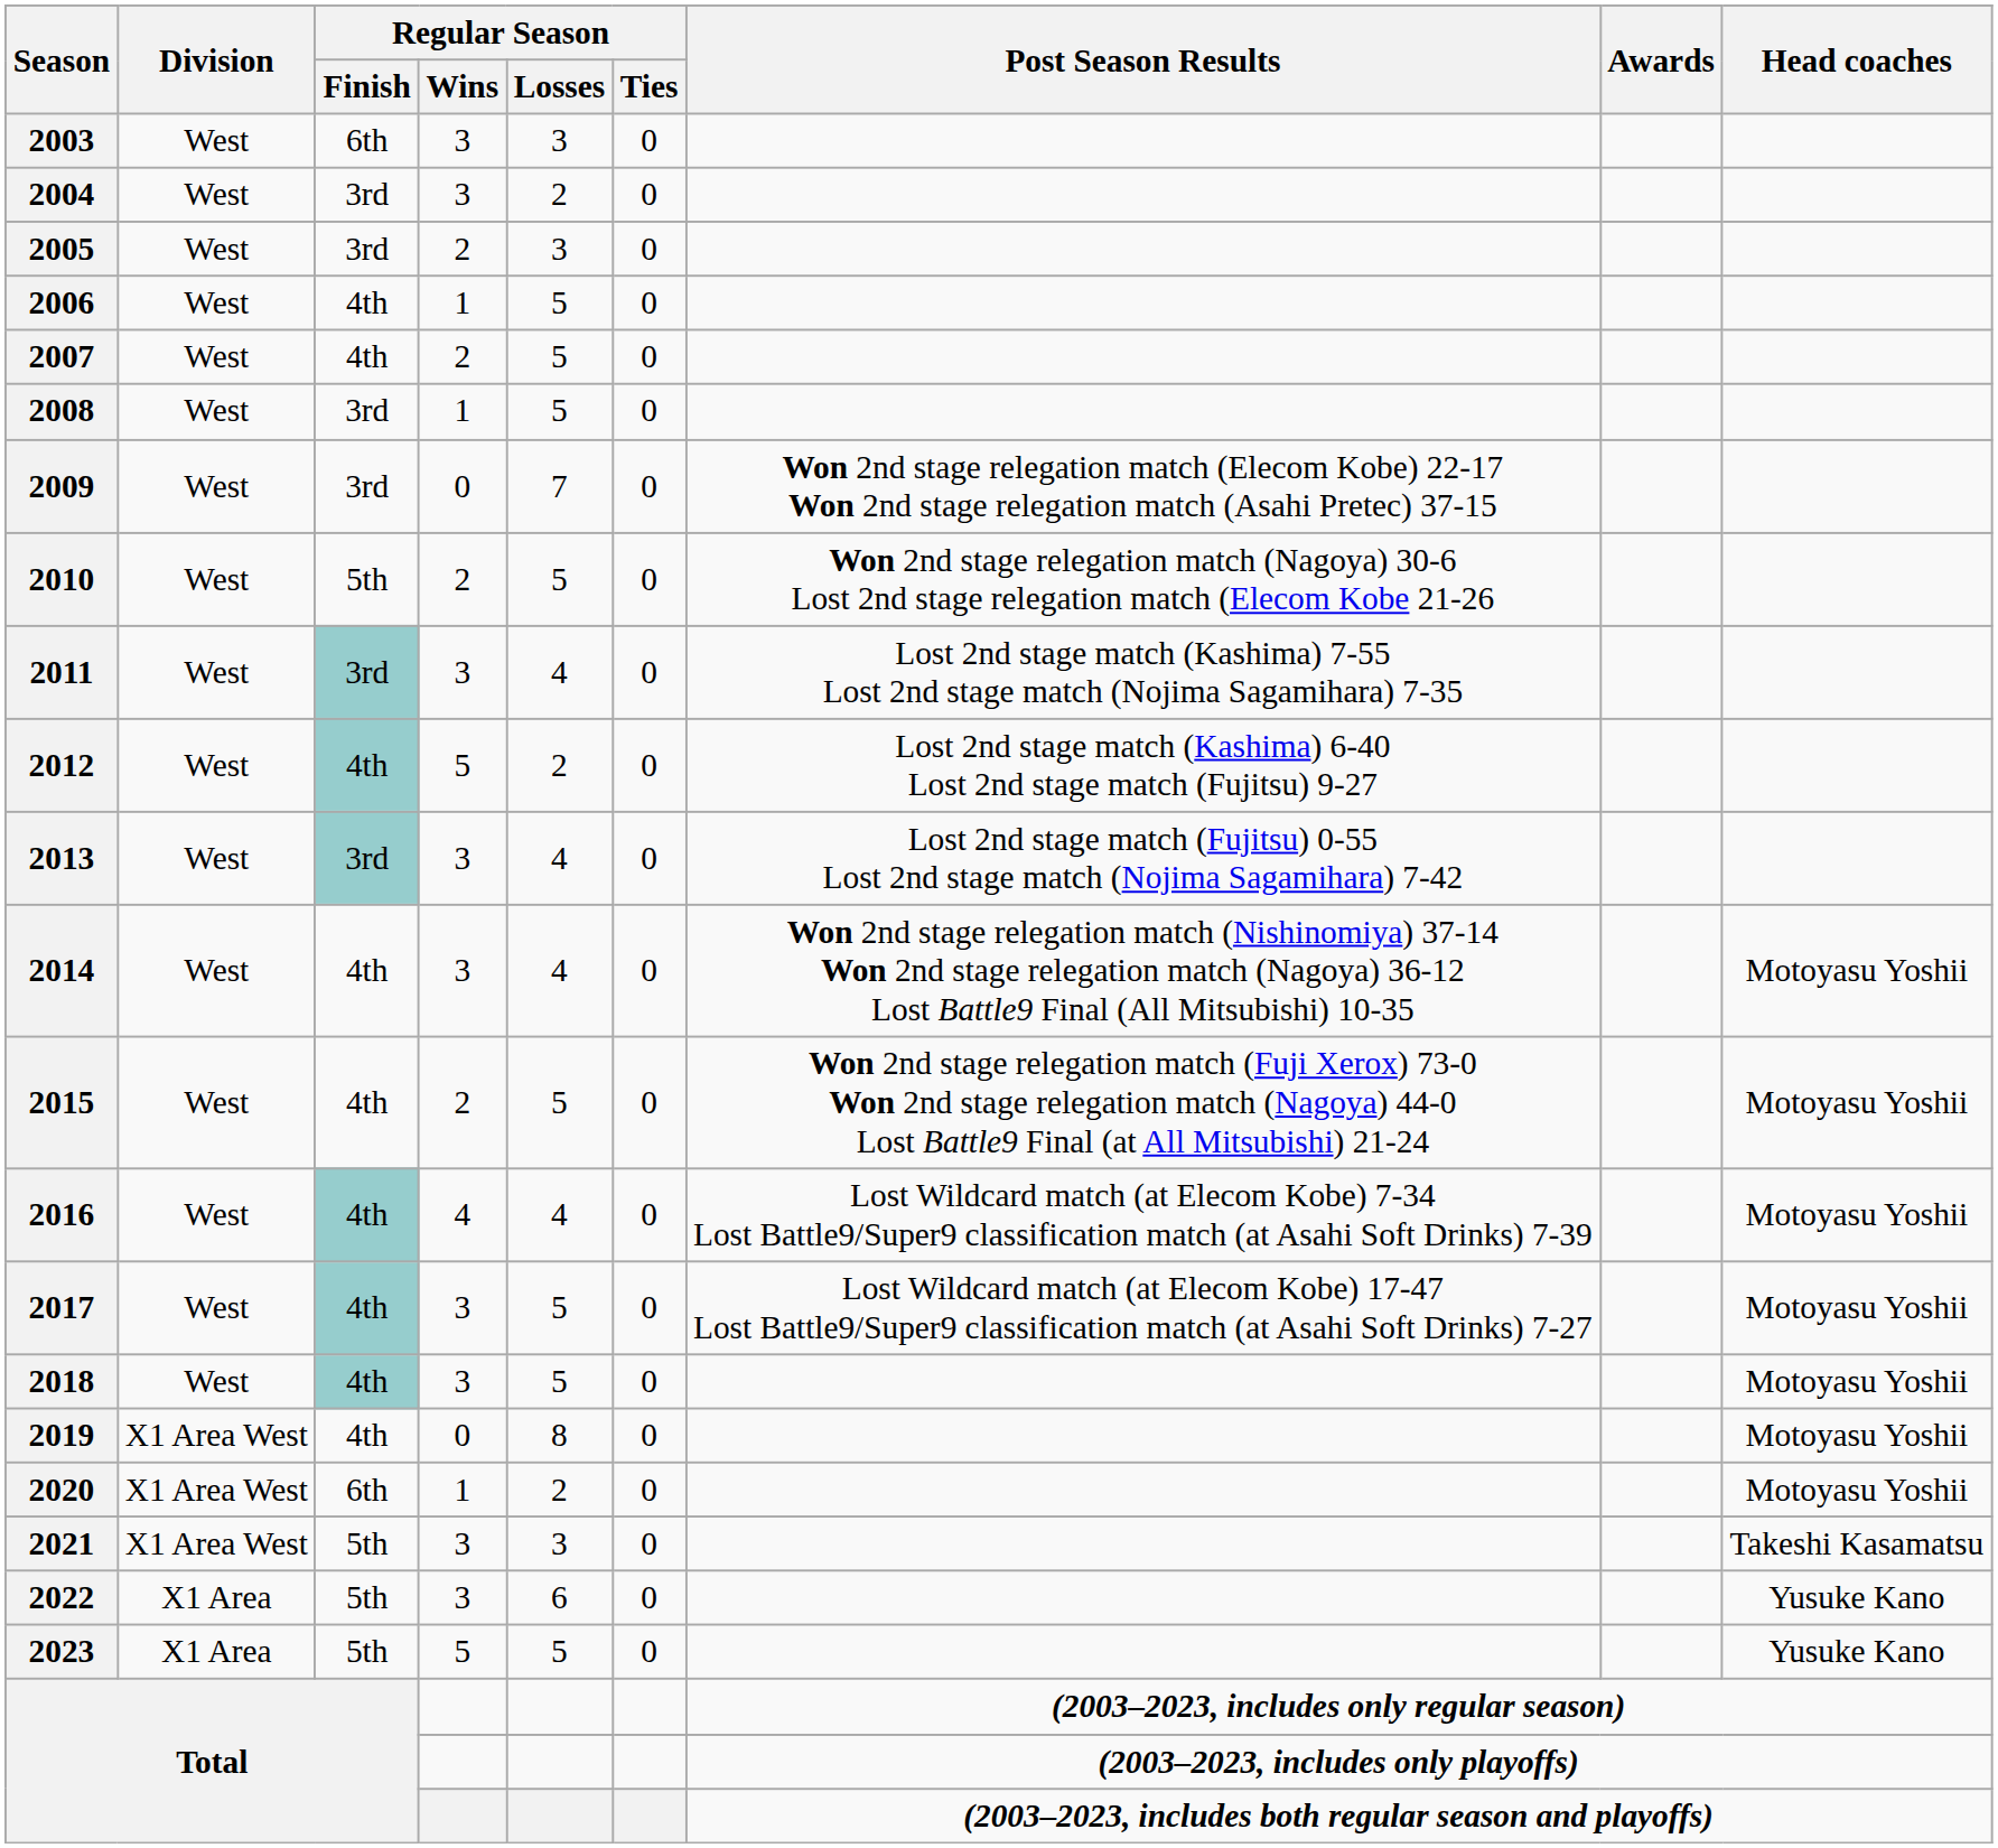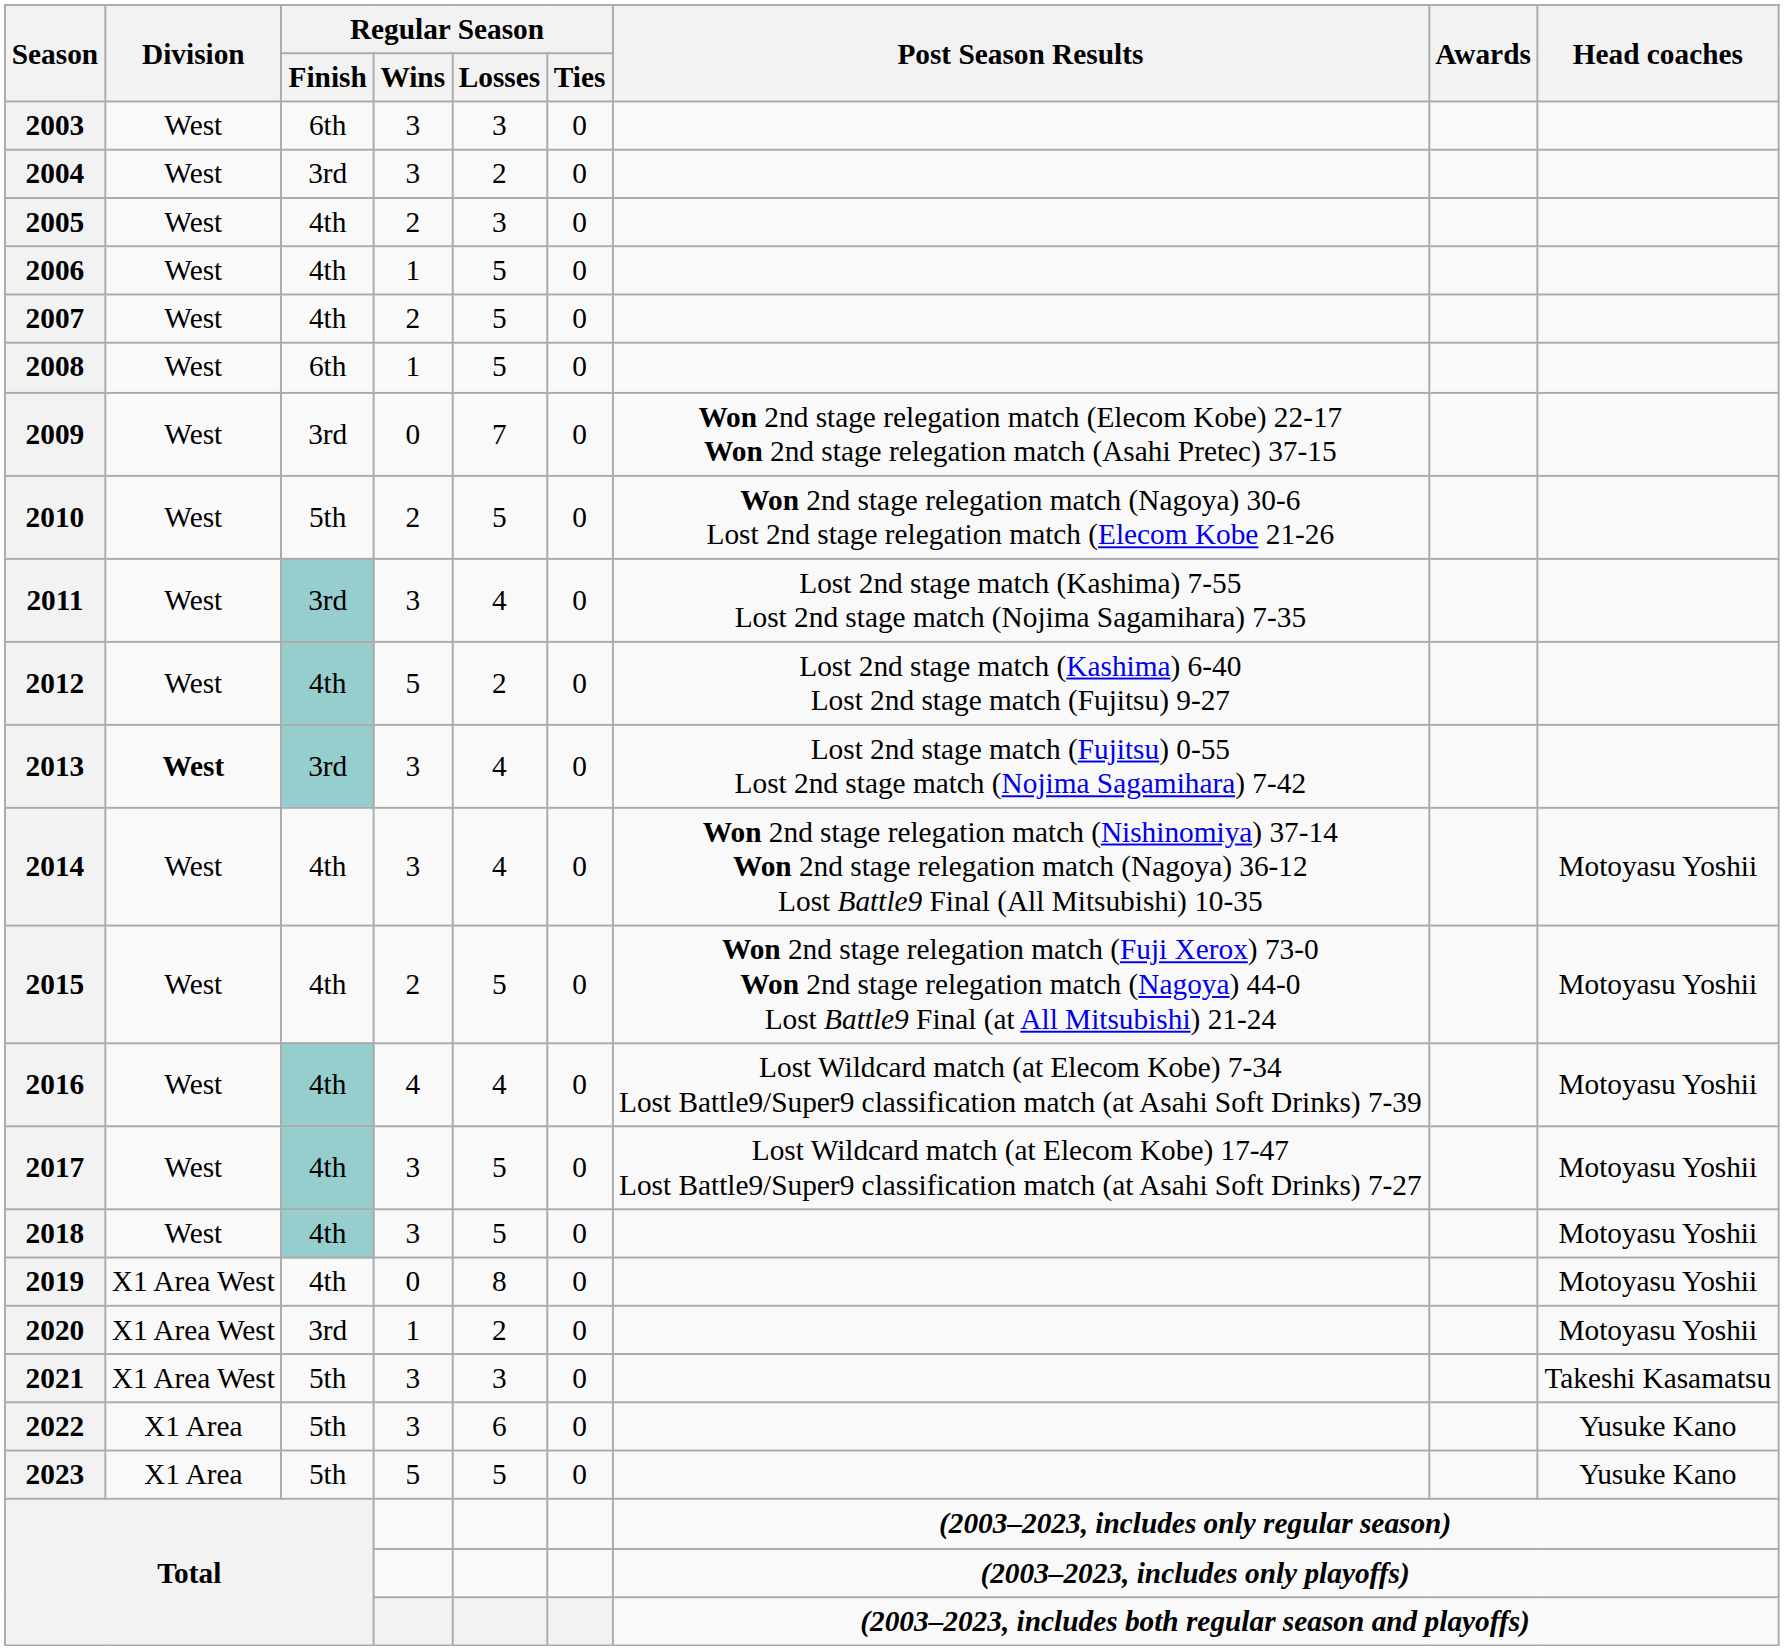 <table class="wikitable" style="text-align:center; font-size:95%">
 <tr>
 <th rowspan="2">Season</th>
 <th rowspan="2">Division</th>
 <th colspan="4">Regular Season</th>
 <th rowspan="2">Post Season Results</th>
 <th rowspan="2">Awards</th>
 <th rowspan="2">Head coaches</th>
 </tr>
 <tr>
 <th>Finish</th>
 <th>Wins</th>
 <th>Losses</th>
 <th>Ties</th>
 </tr>
 <tr>
 <th align="center">2003</th>
 <td align="center">West</td>
 <td align="center" bgcolor="">6th</td>
 <td align="center">3</td>
 <td align="center">3</td>
 <td align="center">0</td>
 <td></td>
 <td></td>
 <td></td>
 </tr>
 <tr>
 <th align="center">2004</th>
 <td align="center">West</td>
 <td align="center" bgcolor="">3rd</td>
 <td align="center">3</td>
 <td align="center">2</td>
 <td align="center">0</td>
 <td></td>
 <td></td>
 <td></td>
 </tr>
 <tr>
 <th align="center">2005</th>
 <td align="center">West</td>
-<td align="center "bgcolor="">3rd</td>
+<td align="center" bgcolor="">4th</td>
 <td align="center">2</td>
 <td align="center">3</td>
 <td align="center">0</td>
 <td></td>
 <td></td>
 <td></td>
 </tr>
 <tr>
 <th align="center">2006</th>
 <td align="center">West</td>
 <td align="center" bgcolor="">4th</td>
 <td align="center">1</td>
 <td align="center">5</td>
 <td align="center">0</td>
 <td></td>
 <td></td>
 <td></td>
 </tr>
 <tr>
 <th align="center">2007</th>
 <td align="center">West</td>
 <td align="center" bgcolor="">4th</td>
 <td align="center">2</td>
 <td align="center">5</td>
 <td align="center">0</td>
 <td></td>
 <td></td>
 <td></td>
 </tr>
 <tr>
 <th align="center">2008</th>
 <td align="center">West</td>
-<td align="center "bgcolor="">3rd</td>
+<td align="center" bgcolor="">6th</td>
 <td align="center">1</td>
 <td align="center">5</td>
 <td align="center">0</td>
 <td></td>
 <td></td>
 <td></td>
 </tr>
 <tr>
 <th align="center">2009</th>
 <td align="center">West</td>
 <td align="center" bgcolor="">3rd</td>
 <td align="center">0</td>
 <td align="center">7</td>
 <td align="center">0</td>
 <td><strong>Won</strong> 2nd stage relegation match (Elecom Kobe) 22-17<br><strong>Won</strong> 2nd stage relegation match (Asahi Pretec) 37-15</td>
 <td></td>
 <td></td>
 </tr>
 <tr>
 <th align="center">2010</th>
 <td align="center">West</td>
 <td align="center" bgcolor="">5th</td>
 <td align="center">2</td>
 <td align="center">5</td>
 <td align="center">0</td>
 <td><strong>Won</strong> 2nd stage relegation match (Nagoya) 30-6<br>Lost 2nd stage relegation match (<a href='#'>Elecom Kobe</a> 21-26</td>
 <td></td>
 <td></td>
 </tr>
 <tr>
 <th align="center">2011</th>
 <td align="center">West</td>
 <td align="center" bgcolor="#96CDCD">3rd</td>
 <td align="center">3</td>
 <td align="center">4</td>
 <td align="center">0</td>
 <td>Lost 2nd stage match (Kashima) 7-55<br>Lost 2nd stage match (Nojima Sagamihara) 7-35</td>
 <td></td>
 <td></td>
 </tr>
 <tr>
 <th align="center">2012</th>
 <td align="center">West</td>
 <td align="center "bgcolor="#96CDCD">4th</td>
 <td align="center">5</td>
 <td align="center">2</td>
 <td align="center">0</td>
 <td>Lost 2nd stage match (<a href='#'>Kashima</a>) 6-40<br>Lost 2nd stage match (Fujitsu) 9-27</td>
 <td></td>
 <td></td>
 </tr>
 <tr>
 <th align="center">2013</th>
-<td align="center">West</td>
+<td align="center"><strong>West</strong></td>
 <td align="center" bgcolor="#96CDCD">3rd</td>
 <td align="center">3</td>
 <td align="center">4</td>
 <td align="center">0</td>
 <td>Lost 2nd stage match (<a href='#'>Fujitsu</a>) 0-55<br>Lost 2nd stage match (<a href='#'>Nojima Sagamihara</a>) 7-42</td>
 <td></td>
 <td></td>
 </tr>
 <tr>
 <th align="center">2014</th>
 <td align="center">West</td>
 <td align="center" bgcolor="">4th</td>
 <td align="center">3</td>
 <td align="center">4</td>
 <td align="center">0</td>
 <td><strong>Won</strong> 2nd stage relegation match (<a href='#'>Nishinomiya</a>) 37-14<br><strong>Won</strong> 2nd stage relegation match (Nagoya) 36-12<br>Lost <em>Battle9</em> Final (All Mitsubishi) 10-35</td>
 <td></td>
 <td>Motoyasu Yoshii</td>
 </tr>
 <tr>
 <th align="center">2015</th>
 <td align="center">West</td>
 <td align="center" bgcolor="">4th</td>
 <td align="center">2</td>
 <td align="center">5</td>
 <td align="center">0</td>
 <td><strong>Won</strong> 2nd stage relegation match (<a href='#'>Fuji Xerox</a>) 73-0<br><strong>Won</strong> 2nd stage relegation match (<a href='#'>Nagoya</a>) 44-0<br>Lost <em>Battle9</em> Final (at <a href='#'>All Mitsubishi</a>) 21-24</td>
 <td></td>
 <td>Motoyasu Yoshii</td>
 </tr>
 <tr>
 <th align="center">2016</th>
 <td align="center">West</td>
 <td align="center" bgcolor="#96CDCD">4th</td>
 <td align="center">4</td>
 <td align="center">4</td>
 <td align="center">0</td>
 <td>Lost Wildcard match (at Elecom Kobe) 7-34<br>Lost Battle9/Super9 classification match (at Asahi Soft Drinks) 7-39</td>
 <td></td>
 <td>Motoyasu Yoshii</td>
 </tr>
 <tr>
 <th align="center">2017</th>
 <td align="center">West</td>
 <td align="center "bgcolor="#96CDCD">4th</td>
 <td align="center">3</td>
 <td align="center">5</td>
 <td align="center">0</td>
 <td>Lost Wildcard match (at Elecom Kobe) 17-47<br>Lost Battle9/Super9 classification match (at Asahi Soft Drinks) 7-27</td>
 <td></td>
 <td>Motoyasu Yoshii</td>
 </tr>
 <tr>
 <th align="center">2018</th>
 <td align="center">West</td>
 <td align="center "bgcolor="#96CDCD">4th</td>
 <td align="center">3</td>
 <td align="center">5</td>
 <td align="center">0</td>
 <td></td>
 <td></td>
 <td>Motoyasu Yoshii</td>
 </tr>
 <tr>
 <th align="center">2019</th>
 <td align="center">X1 Area West</td>
 <td align="center "bgcolor="">4th</td>
 <td align="center">0</td>
 <td align="center">8</td>
 <td align="center">0</td>
 <td></td>
 <td></td>
 <td>Motoyasu Yoshii</td>
 </tr>
 <tr>
 <th align="center">2020</th>
 <td align="center">X1 Area West</td>
-<td align="center" bgcolor="">6th</td>
+<td align="center "bgcolor="">3rd</td>
 <td align="center">1</td>
 <td align="center">2</td>
 <td align="center">0</td>
 <td></td>
 <td></td>
 <td>Motoyasu Yoshii</td>
 </tr>
 <tr>
 <th align="center">2021</th>
 <td align="center">X1 Area West</td>
 <td align="center "bgcolor="">5th</td>
 <td align="center">3</td>
 <td align="center">3</td>
 <td align="center">0</td>
 <td></td>
 <td></td>
 <td>Takeshi Kasamatsu</td>
 </tr>
 <tr>
 <th align="center">2022</th>
 <td align="center">X1 Area</td>
 <td align="center "bgcolor="">5th</td>
 <td align="center">3</td>
 <td align="center">6</td>
 <td align="center">0</td>
 <td></td>
 <td></td>
 <td>Yusuke Kano</td>
 </tr>
 <tr>
 <th align="center">2023</th>
 <td align="center">X1 Area</td>
 <td align="center "bgcolor="">5th</td>
 <td align="center">5</td>
 <td align="center">5</td>
 <td align="center">0</td>
 <td></td>
 <td></td>
 <td>Yusuke Kano</td>
 </tr>
 <tr>
 <th align="center" rowSpan="3" colSpan="3">Total</th>
 <td align="center"></td>
 <td align="center"></td>
 <td align="center"></td>
 <td colSpan="3"><strong><em>(2003–2023, includes only regular season)</em></strong></td>
 </tr>
 <tr>
 <td align="center"></td>
 <td align="center"></td>
 <td align="center"></td>
 <td colSpan="3"><strong><em>(2003–2023, includes only playoffs)</em></strong></td>
 </tr>
 <tr>
 <th align="center"></th>
 <th align="center"></th>
 <th align="center"></th>
 <td colSpan="3"><strong><em>(2003–2023, includes both regular season and playoffs)</em></strong></td>
 </tr>
 </table>
